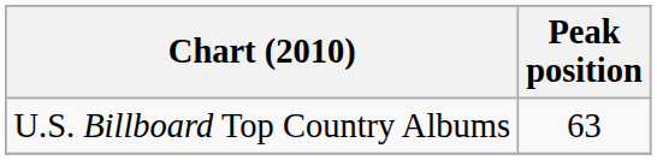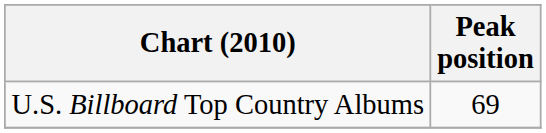 <table class="wikitable">
 <tr>
 <th>Chart (2010)</th>
 <th>Peak<br>position</th>
 </tr>
 <tr>
 <td>U.S. <em>Billboard</em> Top Country Albums</td>
-<td align="center">63</td>
+<td align="center">69</td>
 </tr>
 <tr>
 </tr>
 </table>
